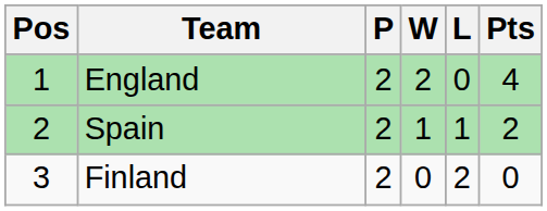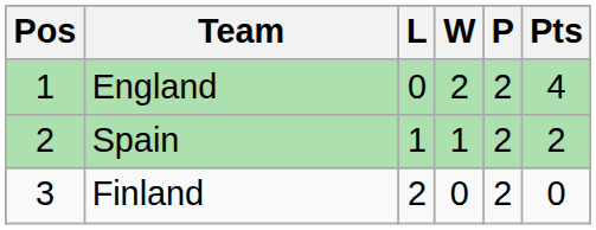 <table class="wikitable" style="font-size: 100%">
 <tr>
 <th width=20>Pos</th>
 <th width=140>Team</th>
+<th width=10>L</th>
+<th width=10>W</th>
 <th width=10>P</th>
-<th width=10>W</th>
-<th width=10>L</th>
 <th width=20>Pts</th>
 </tr>
 <tr align=center style="background:#ACE1AF;">
 <td>1</td>
 <td align="left"> England</td>
+<td>0</td>
 <td>2</td>
 <td>2</td>
-<td>0</td>
 <td>4</td>
 </tr>
 <tr align=center style="background:#ACE1AF;">
 <td>2</td>
 <td align="left"> Spain</td>
-<td>2</td>
 <td>1</td>
 <td>1</td>
+<td>2</td>
 <td>2</td>
 </tr>
 <tr align=center>
 <td>3</td>
 <td align="left"> Finland</td>
 <td>2</td>
 <td>0</td>
 <td>2</td>
 <td>0</td>
 </tr>
 </table>
